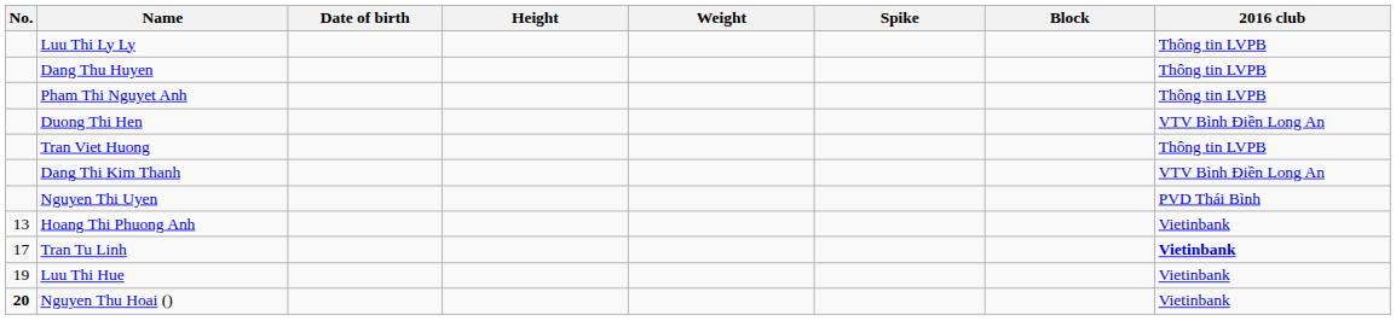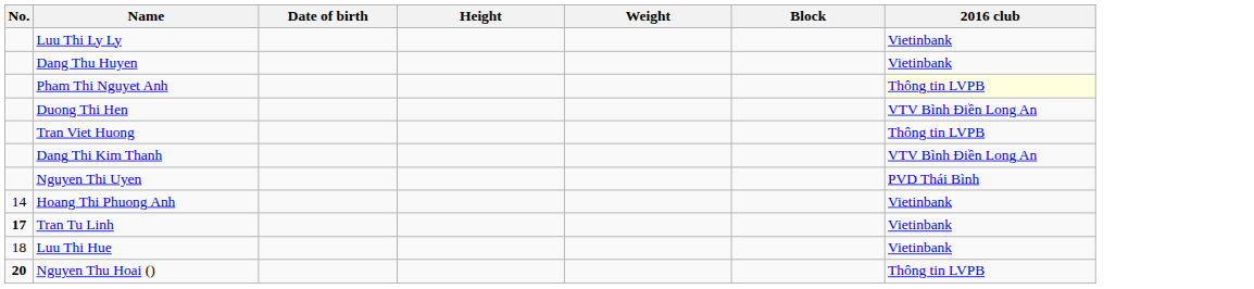 <table class="wikitable sortable" style="text-align:center;">
 <tr>
 <th>No.</th>
 <th style="width:15em">Name</th>
 <th style="width:9em">Date of birth</th>
 <th style="width:11em">Height</th>
 <th style="width:11em">Weight</th>
-<th style="width:10em">Spike</th>
 <th style="width:10em">Block</th>
 <th style="width:14em">2016 club</th>
 </tr>
 <tr>
 <td></td>
 <td align=left><a href='#'>Luu Thi Ly Ly</a></td>
 <td align=right></td>
 <td></td>
 <td></td>
 <td></td>
-<td></td>
-<td align=left> <a href='#'>Thông tin LVPB</a></td>
+<td align=left> <a href='#'>Vietinbank</a></td>
 </tr>
 <tr>
 <td></td>
 <td align=left><a href='#'>Dang Thu Huyen</a></td>
 <td align=right></td>
 <td></td>
 <td></td>
 <td></td>
-<td></td>
-<td align=left> <a href='#'>Thông tin LVPB</a></td>
+<td align=left> <a href='#'>Vietinbank</a></td>
 </tr>
 <tr>
 <td></td>
 <td align=left><a href='#'>Pham Thi Nguyet Anh</a></td>
 <td align=right></td>
 <td></td>
 <td></td>
 <td></td>
-<td></td>
-<td align=left> <a href='#'>Thông tin LVPB</a></td>
+<td align=left style="background: lightyellow;"> <a href='#'>Thông tin LVPB</a></td>
 </tr>
 <tr>
 <td></td>
 <td align=left><a href='#'>Duong Thi Hen</a></td>
 <td align=right></td>
-<td></td>
 <td></td>
 <td></td>
 <td></td>
 <td align=left> <a href='#'>VTV Bình Điền Long An</a></td>
 </tr>
 <tr>
 <td></td>
 <td align=left><a href='#'>Tran Viet Huong</a></td>
 <td align=right></td>
 <td></td>
 <td></td>
 <td></td>
-<td></td>
 <td align=left> <a href='#'>Thông tin LVPB</a></td>
 </tr>
 <tr>
 <td></td>
 <td align=left><a href='#'>Dang Thi Kim Thanh</a></td>
 <td align=right></td>
-<td></td>
 <td></td>
 <td></td>
 <td></td>
 <td align=left> <a href='#'>VTV Bình Điền Long An</a></td>
 </tr>
 <tr>
 <td></td>
 <td align=left><a href='#'>Nguyen Thi Uyen</a></td>
 <td align=right></td>
 <td></td>
 <td></td>
 <td></td>
-<td></td>
 <td align=left> <a href='#'>PVD Thái Bình</a></td>
 </tr>
 <tr>
-<td>13</td>
+<td>14</td>
 <td align=left><a href='#'>Hoang Thi Phuong Anh</a></td>
 <td align=right></td>
-<td></td>
 <td></td>
 <td></td>
 <td></td>
 <td align=left> <a href='#'>Vietinbank</a></td>
 </tr>
 <tr>
-<td>17</td>
+<td><strong>17</strong></td>
 <td align=left><a href='#'>Tran Tu Linh</a></td>
 <td align=right></td>
 <td></td>
 <td></td>
 <td></td>
-<td></td>
-<td align=left><strong> <a href='#'>Vietinbank</a></strong></td>
+<td align=left> <a href='#'>Vietinbank</a></td>
 </tr>
 <tr>
-<td>19</td>
+<td>18</td>
 <td align=left><a href='#'>Luu Thi Hue</a></td>
 <td align=right></td>
-<td></td>
 <td></td>
 <td></td>
 <td></td>
 <td align=left> <a href='#'>Vietinbank</a></td>
 </tr>
 <tr>
 <td><strong>20</strong></td>
 <td align=left><a href='#'>Nguyen Thu Hoai</a>  ()</td>
 <td align=right></td>
 <td></td>
 <td></td>
 <td></td>
-<td></td>
-<td align=left> <a href='#'>Vietinbank</a></td>
+<td align=left> <a href='#'>Thông tin LVPB</a></td>
 </tr>
 </table>
